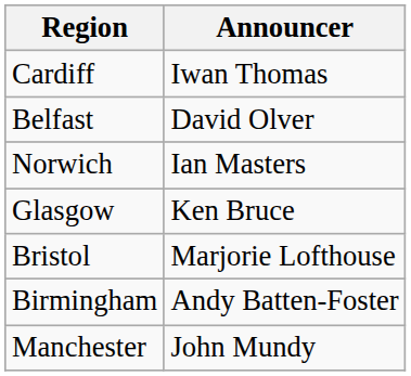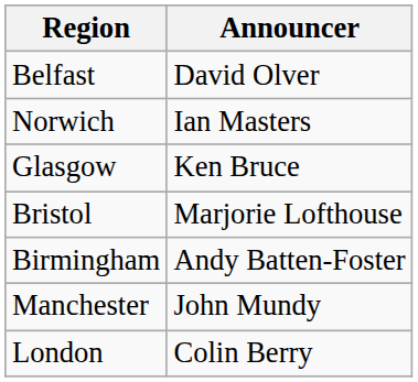 <table class="wikitable collapsible collapsed">
 <tr>
 <th>Region</th>
 <th>Announcer</th>
-</tr>
-<tr>
-<td>Cardiff</td>
-<td>Iwan Thomas</td>
 </tr>
 <tr>
 <td>Belfast</td>
 <td>David Olver</td>
 </tr>
 <tr>
 <td>Norwich</td>
 <td>Ian Masters</td>
 </tr>
 <tr>
 <td>Glasgow</td>
 <td>Ken Bruce</td>
 </tr>
 <tr>
 <td>Bristol</td>
 <td>Marjorie Lofthouse</td>
 </tr>
 <tr>
 <td>Birmingham</td>
 <td>Andy Batten-Foster</td>
 </tr>
 <tr>
 <td>Manchester</td>
 <td>John Mundy</td>
 </tr>
+<tr>
+<td>London</td>
+<td>Colin Berry</td>
+</tr>
 </table>
